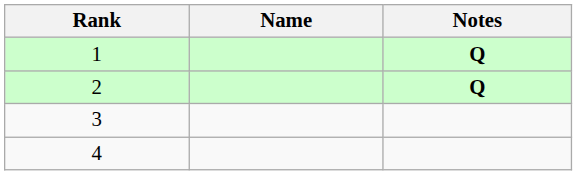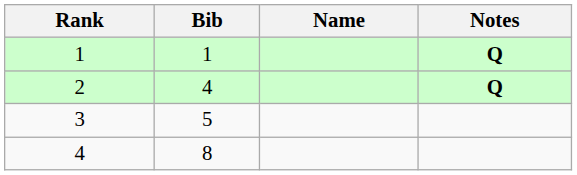 <table class="wikitable" style="text-align:center;" width=70%>
 <tr>
 <th>Rank</th>
+<th>Bib</th>
 <th>Name</th>
 <th>Notes</th>
 </tr>
 <tr bgcolor="#ccffcc">
+<td>1</td>
 <td>1</td>
 <td align=left></td>
 <td><strong>Q</strong></td>
 </tr>
 <tr bgcolor="#ccffcc">
 <td>2</td>
+<td>4</td>
 <td align=left></td>
 <td><strong>Q</strong></td>
 </tr>
 <tr>
 <td>3</td>
+<td>5</td>
 <td align=left></td>
 <td></td>
 </tr>
 <tr>
 <td>4</td>
+<td>8</td>
 <td align=left></td>
 <td></td>
 </tr>
 </table>
